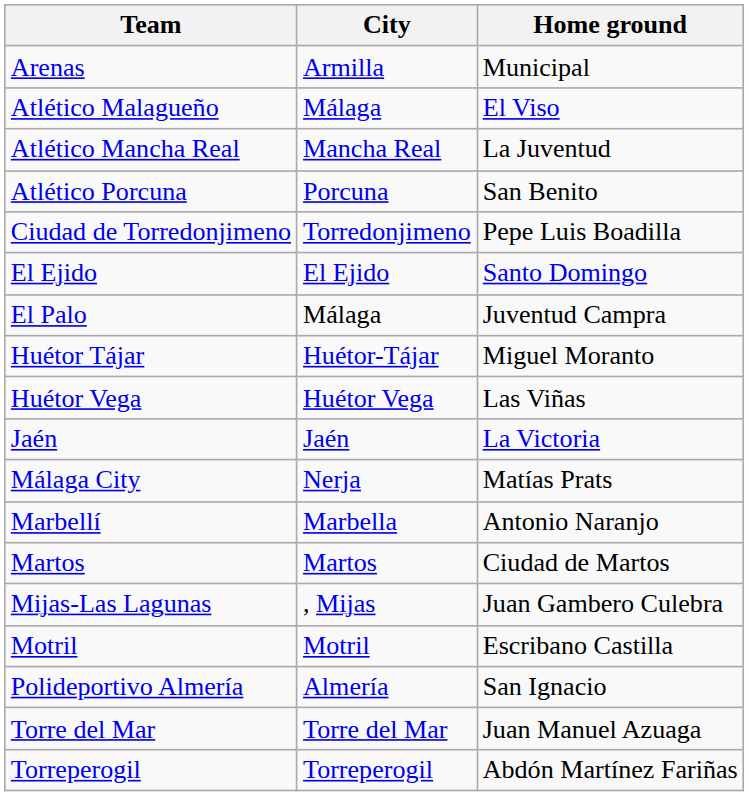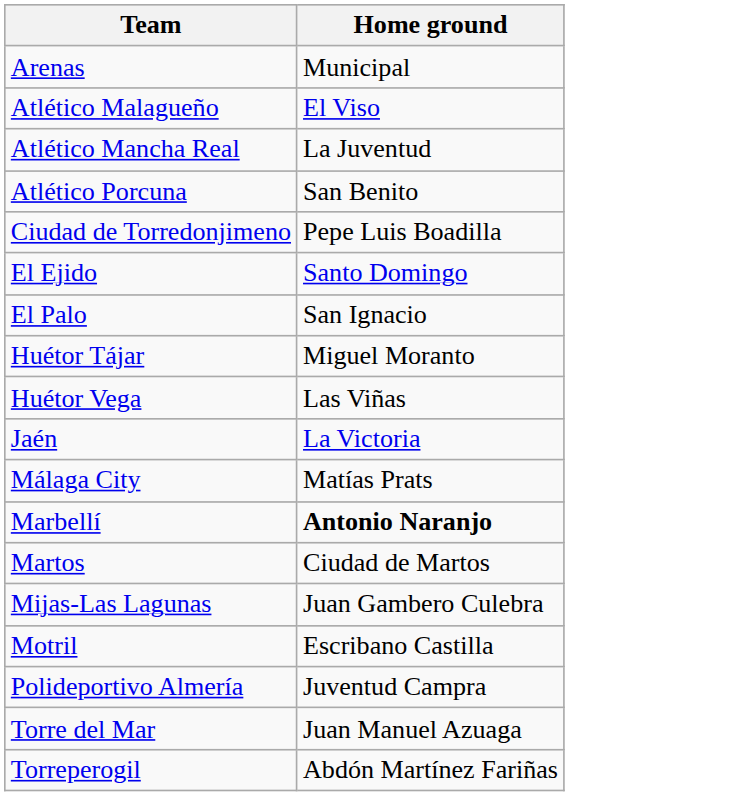 <table class="wikitable sortable">
 <tr>
 <th>Team</th>
-<th>City</th>
 <th>Home ground</th>
 </tr>
 <tr>
 <td><a href='#'>Arenas</a></td>
-<td><a href='#'>Armilla</a></td>
 <td>Municipal</td>
 </tr>
 <tr>
 <td><a href='#'>Atlético Malagueño</a></td>
-<td><a href='#'>Málaga</a></td>
 <td><a href='#'>El Viso</a></td>
 </tr>
 <tr>
 <td><a href='#'>Atlético Mancha Real</a></td>
-<td><a href='#'>Mancha Real</a></td>
 <td>La Juventud</td>
 </tr>
 <tr>
 <td><a href='#'>Atlético Porcuna</a></td>
-<td><a href='#'>Porcuna</a></td>
 <td>San Benito</td>
 </tr>
 <tr>
 <td><a href='#'>Ciudad de Torredonjimeno</a></td>
-<td><a href='#'>Torredonjimeno</a></td>
 <td>Pepe Luis Boadilla</td>
 </tr>
 <tr>
-<td><a href='#'>El Ejido</a></td>
 <td><a href='#'>El Ejido</a></td>
 <td><a href='#'>Santo Domingo</a></td>
 </tr>
 <tr>
 <td><a href='#'>El Palo</a></td>
-<td>Málaga</td>
-<td>Juventud Campra</td>
+<td>San Ignacio</td>
 </tr>
 <tr>
 <td><a href='#'>Huétor Tájar</a></td>
-<td><a href='#'>Huétor-Tájar</a></td>
 <td>Miguel Moranto</td>
 </tr>
 <tr>
-<td><a href='#'>Huétor Vega</a></td>
 <td><a href='#'>Huétor Vega</a></td>
 <td>Las Viñas</td>
 </tr>
 <tr>
 <td><a href='#'>Jaén</a></td>
-<td><a href='#'>Jaén</a></td>
 <td><a href='#'>La Victoria</a></td>
 </tr>
 <tr>
 <td><a href='#'>Málaga City</a></td>
-<td><a href='#'>Nerja</a></td>
 <td>Matías Prats</td>
 </tr>
 <tr>
 <td><a href='#'>Marbellí</a></td>
-<td><a href='#'>Marbella</a></td>
-<td>Antonio Naranjo</td>
+<td><strong>Antonio Naranjo</strong></td>
 </tr>
 <tr>
-<td><a href='#'>Martos</a></td>
 <td><a href='#'>Martos</a></td>
 <td>Ciudad de Martos</td>
 </tr>
 <tr>
 <td><a href='#'>Mijas-Las Lagunas</a></td>
-<td>, <a href='#'>Mijas</a></td>
 <td>Juan Gambero Culebra</td>
 </tr>
 <tr>
-<td><a href='#'>Motril</a></td>
 <td><a href='#'>Motril</a></td>
 <td>Escribano Castilla</td>
 </tr>
 <tr>
 <td><a href='#'>Polideportivo Almería</a></td>
-<td><a href='#'>Almería</a></td>
-<td>San Ignacio</td>
+<td>Juventud Campra</td>
 </tr>
 <tr>
-<td><a href='#'>Torre del Mar</a></td>
 <td><a href='#'>Torre del Mar</a></td>
 <td>Juan Manuel Azuaga</td>
 </tr>
 <tr>
 <td><a href='#'>Torreperogil</a></td>
-<td><a href='#'>Torreperogil</a></td>
 <td>Abdón Martínez Fariñas</td>
 </tr>
 </table>
